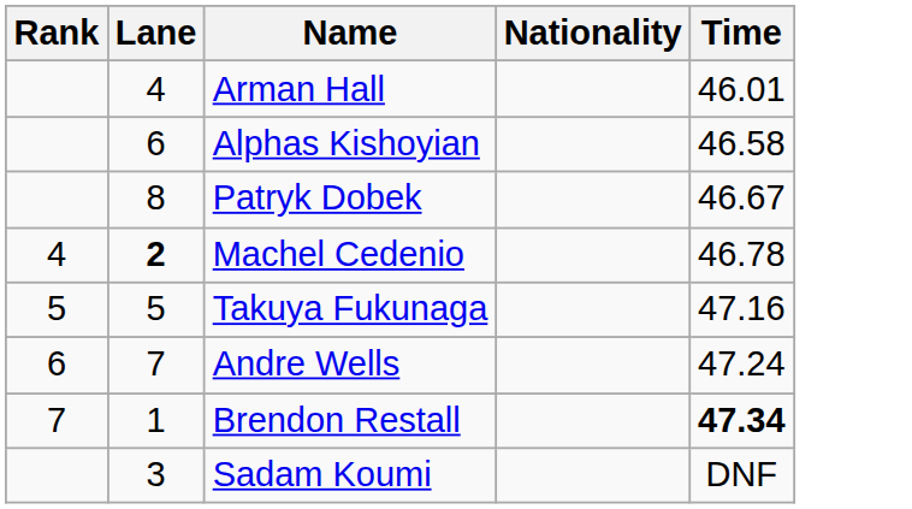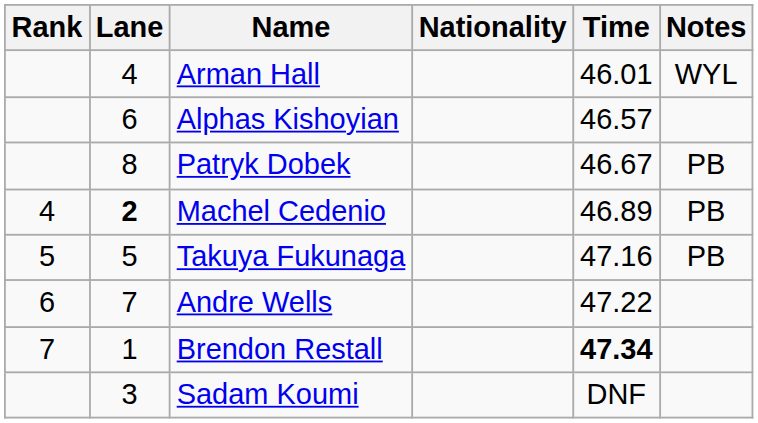 <table class="wikitable sortable" style="text-align:center">
 <tr>
 <th>Rank</th>
 <th>Lane</th>
 <th>Name</th>
 <th>Nationality</th>
 <th>Time</th>
+<th>Notes</th>
 </tr>
 <tr>
 <td align=center></td>
 <td align=center>4</td>
 <td align=left><a href='#'>Arman Hall</a></td>
 <td align=left></td>
 <td>46.01</td>
+<td>WYL</td>
 </tr>
 <tr>
 <td align=center></td>
 <td align=center>6</td>
 <td align=left><a href='#'>Alphas Kishoyian</a></td>
 <td align=left></td>
-<td>46.58</td>
+<td>46.57</td>
+<td></td>
 </tr>
 <tr>
 <td align=center></td>
 <td align=center>8</td>
 <td align=left><a href='#'>Patryk Dobek</a></td>
 <td align=left></td>
 <td>46.67</td>
+<td>PB</td>
 </tr>
 <tr>
 <td align=center>4</td>
 <td align=center><strong>2</strong></td>
 <td align=left><a href='#'>Machel Cedenio</a></td>
 <td align=left></td>
-<td>46.78</td>
+<td>46.89</td>
+<td>PB</td>
 </tr>
 <tr>
 <td align=center>5</td>
 <td align=center>5</td>
 <td align=left><a href='#'>Takuya Fukunaga</a></td>
 <td align=left></td>
 <td>47.16</td>
+<td>PB</td>
 </tr>
 <tr>
 <td align=center>6</td>
 <td align=center>7</td>
 <td align=left><a href='#'>Andre Wells</a></td>
 <td align=left></td>
-<td>47.24</td>
+<td>47.22</td>
+<td></td>
 </tr>
 <tr>
 <td align=center>7</td>
 <td align=center>1</td>
 <td align=left><a href='#'>Brendon Restall</a></td>
 <td align=left></td>
 <td><strong>47.34</strong></td>
+<td></td>
 </tr>
 <tr>
 <td align=center></td>
 <td align=center>3</td>
 <td align=left><a href='#'>Sadam Koumi</a></td>
 <td align=left></td>
 <td>DNF</td>
+<td></td>
 </tr>
 </table>
